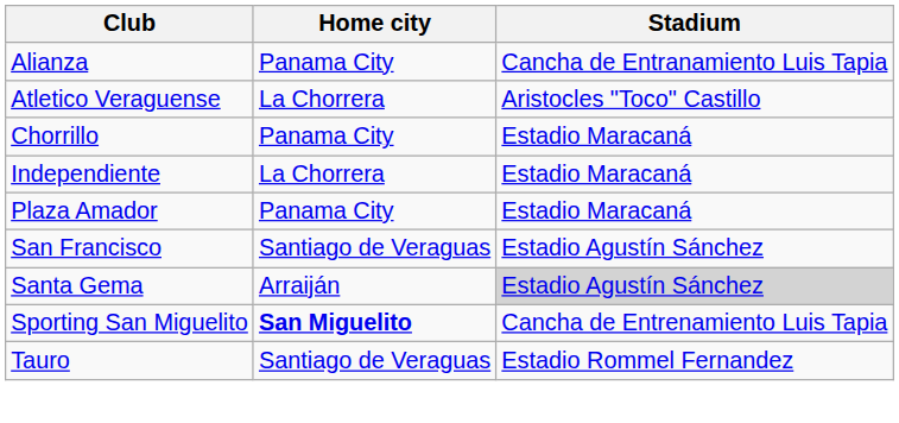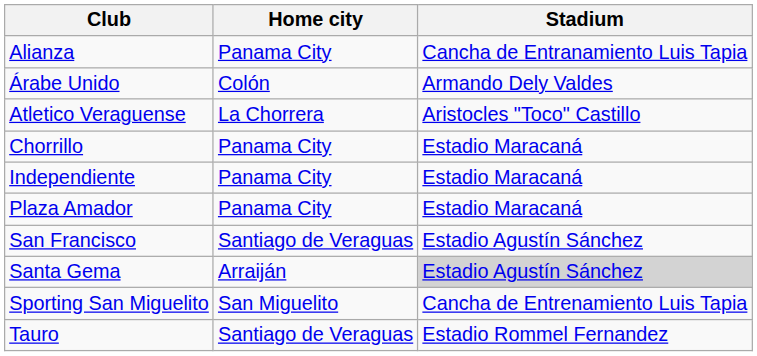 <table class="wikitable sortable">
 <tr>
 <th>Club</th>
 <th>Home city</th>
 <th>Stadium</th>
 </tr>
 <tr>
 <td><a href='#'>Alianza</a></td>
 <td><a href='#'>Panama City</a></td>
 <td><a href='#'>Cancha de Entranamiento Luis Tapia</a></td>
+</tr>
+<tr>
+<td><a href='#'>Árabe Unido</a></td>
+<td><a href='#'>Colón</a></td>
+<td><a href='#'>Armando Dely Valdes</a></td>
 </tr>
 <tr>
 <td><a href='#'>Atletico Veraguense</a></td>
 <td><a href='#'>La Chorrera</a></td>
 <td><a href='#'>Aristocles "Toco" Castillo</a></td>
 </tr>
 <tr>
 <td><a href='#'>Chorrillo</a></td>
 <td><a href='#'>Panama City</a></td>
 <td><a href='#'>Estadio Maracaná</a></td>
 </tr>
 <tr>
 <td><a href='#'>Independiente</a></td>
-<td><a href='#'>La Chorrera</a></td>
+<td><a href='#'>Panama City</a></td>
 <td><a href='#'>Estadio Maracaná</a></td>
 </tr>
 <tr>
 <td><a href='#'>Plaza Amador</a></td>
 <td><a href='#'>Panama City</a></td>
 <td><a href='#'>Estadio Maracaná</a></td>
 </tr>
 <tr>
 <td><a href='#'>San Francisco</a></td>
 <td><a href='#'>Santiago de Veraguas</a></td>
 <td><a href='#'>Estadio Agustín Sánchez</a></td>
 </tr>
 <tr>
 <td><a href='#'>Santa Gema</a></td>
 <td><a href='#'>Arraiján</a></td>
 <td style="background: lightgrey;"><a href='#'>Estadio Agustín Sánchez</a></td>
 </tr>
 <tr>
 <td><a href='#'>Sporting San Miguelito</a></td>
-<td><strong><a href='#'>San Miguelito</a></strong></td>
+<td><a href='#'>San Miguelito</a></td>
 <td><a href='#'>Cancha de Entrenamiento Luis Tapia</a></td>
 </tr>
 <tr>
 <td><a href='#'>Tauro</a></td>
 <td><a href='#'>Santiago de Veraguas</a></td>
 <td><a href='#'>Estadio Rommel Fernandez</a></td>
 </tr>
 </table>
